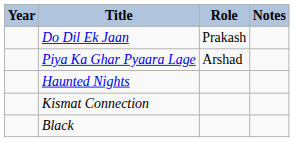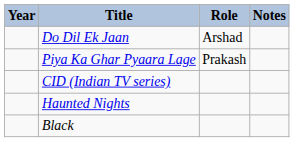 <table class="wikitable">
 <tr>
 <th style="background:#B0C4DE;">Year</th>
 <th style="background:#B0C4DE;">Title</th>
 <th style="background:#B0C4DE;">Role</th>
 <th style="background:#B0C4DE;">Notes</th>
 </tr>
 <tr>
 <td></td>
 <td><em><a href='#'>Do Dil Ek Jaan</a></em></td>
+<td>Arshad</td>
+<td></td>
+</tr>
+<tr>
+<td></td>
+<td><em><a href='#'>Piya Ka Ghar Pyaara Lage</a></em></td>
 <td>Prakash</td>
 <td></td>
 </tr>
 <tr>
 <td></td>
-<td><em><a href='#'>Piya Ka Ghar Pyaara Lage</a></em></td>
-<td>Arshad</td>
+<td><em><a href='#'>CID (Indian TV series)</a></em></td>
+<td></td>
 <td></td>
 </tr>
 <tr>
 <td></td>
 <td><em><a href='#'>Haunted Nights</a></em></td>
 <td></td>
 <td></td>
 </tr>
 <tr>
 <td></td>
-<td><em>Kismat Connection</em></td>
-<td></td>
-<td></td>
-</tr>
-<tr>
-<td></td>
 <td><em>Black</em></td>
 <td></td>
 <td></td>
 </tr>
 </table>
